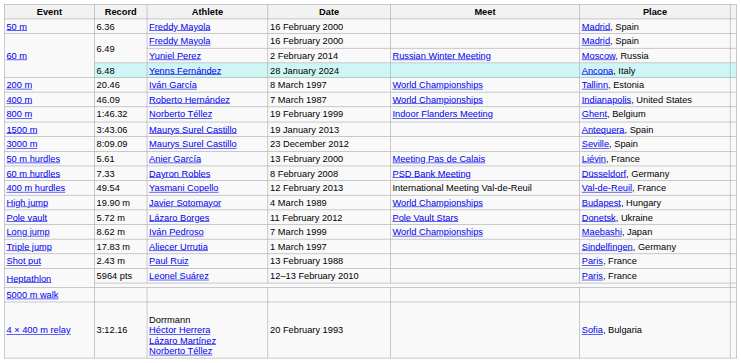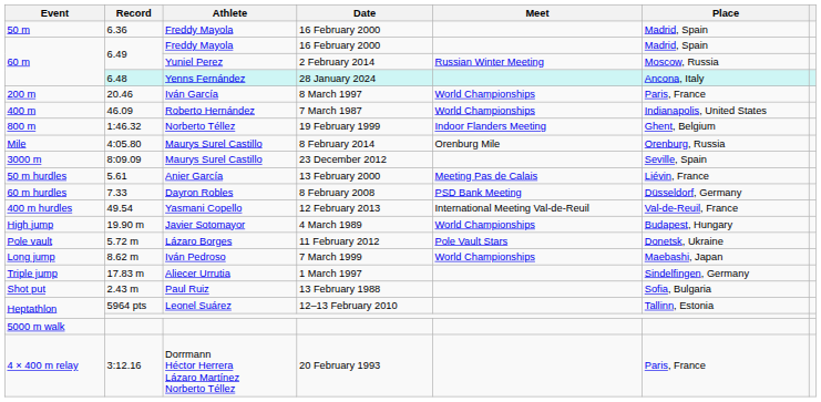 <table class="wikitable" style="font-size:95%; width: 95%;">
 <tr>
 <th>Event</th>
 <th>Record</th>
 <th>Athlete</th>
 <th>Date</th>
 <th>Meet</th>
 <th>Place</th>
 <th></th>
 </tr>
 <tr>
 <td><a href='#'>50 m</a></td>
 <td>6.36</td>
 <td><a href='#'>Freddy Mayola</a></td>
 <td>16 February 2000</td>
 <td></td>
 <td><a href='#'>Madrid</a>, Spain</td>
 <td></td>
 </tr>
 <tr>
 <td rowspan=3><a href='#'>60 m</a></td>
 <td rowspan=2>6.49</td>
 <td><a href='#'>Freddy Mayola</a></td>
 <td>16 February 2000</td>
 <td></td>
 <td><a href='#'>Madrid</a>, Spain</td>
 <td></td>
 </tr>
 <tr>
 <td><a href='#'>Yuniel Perez</a></td>
 <td>2 February 2014</td>
 <td><a href='#'>Russian Winter Meeting</a></td>
 <td><a href='#'>Moscow</a>, Russia</td>
 <td></td>
 </tr>
 <tr bgcolor=#CEF6F5>
 <td>6.48</td>
 <td><a href='#'>Yenns Fernández</a></td>
 <td>28 January 2024</td>
 <td></td>
 <td><a href='#'>Ancona</a>, Italy</td>
 <td></td>
 </tr>
 <tr>
 <td><a href='#'>200 m</a></td>
 <td>20.46</td>
 <td><a href='#'>Iván García</a></td>
 <td>8 March 1997</td>
 <td><a href='#'>World Championships</a></td>
-<td><a href='#'>Tallinn</a>, Estonia</td>
+<td><a href='#'>Paris</a>, France</td>
 <td></td>
 </tr>
 <tr>
 <td><a href='#'>400 m</a></td>
 <td>46.09</td>
 <td><a href='#'>Roberto Hernández</a></td>
 <td>7 March 1987</td>
 <td><a href='#'>World Championships</a></td>
 <td><a href='#'>Indianapolis</a>, United States</td>
 <td></td>
 </tr>
 <tr>
 <td><a href='#'>800 m</a></td>
 <td>1:46.32</td>
 <td><a href='#'>Norberto Téllez</a></td>
 <td>19 February 1999</td>
 <td><a href='#'>Indoor Flanders Meeting</a></td>
 <td><a href='#'>Ghent</a>, Belgium</td>
 <td></td>
 </tr>
 <tr>
-<td><a href='#'>1500 m</a></td>
-<td>3:43.06</td>
+<td><a href='#'>Mile</a></td>
+<td>4:05.80</td>
 <td><a href='#'>Maurys Surel Castillo</a></td>
-<td>19 January 2013</td>
-<td></td>
-<td><a href='#'>Antequera</a>, Spain</td>
+<td>8 February 2014</td>
+<td>Orenburg Mile</td>
+<td><a href='#'>Orenburg</a>, Russia</td>
 <td></td>
 </tr>
 <tr>
 <td><a href='#'>3000 m</a></td>
 <td>8:09.09</td>
 <td><a href='#'>Maurys Surel Castillo</a></td>
 <td>23 December 2012</td>
 <td></td>
 <td><a href='#'>Seville</a>, Spain</td>
 <td></td>
 </tr>
 <tr>
 <td><a href='#'>50 m hurdles</a></td>
 <td>5.61</td>
 <td><a href='#'>Anier García</a></td>
 <td>13 February 2000</td>
 <td><a href='#'>Meeting Pas de Calais</a></td>
 <td><a href='#'>Liévin</a>, France</td>
 <td></td>
 </tr>
 <tr>
 <td><a href='#'>60 m hurdles</a></td>
 <td>7.33</td>
 <td><a href='#'>Dayron Robles</a></td>
 <td>8 February 2008</td>
 <td><a href='#'>PSD Bank Meeting</a></td>
 <td><a href='#'>Düsseldorf</a>, Germany</td>
 <td></td>
 </tr>
 <tr>
 <td><a href='#'>400 m hurdles</a></td>
 <td>49.54</td>
 <td><a href='#'>Yasmani Copello</a></td>
 <td>12 February 2013</td>
 <td>International Meeting Val-de-Reuil</td>
 <td><a href='#'>Val-de-Reuil</a>, France</td>
 <td></td>
 </tr>
 <tr>
 <td><a href='#'>High jump</a></td>
 <td>19.90 m</td>
 <td><a href='#'>Javier Sotomayor</a></td>
 <td>4 March 1989</td>
 <td><a href='#'>World Championships</a></td>
 <td><a href='#'>Budapest</a>, Hungary</td>
 <td></td>
 </tr>
 <tr>
 <td><a href='#'>Pole vault</a></td>
 <td>5.72 m</td>
 <td><a href='#'>Lázaro Borges</a></td>
 <td>11 February 2012</td>
 <td><a href='#'>Pole Vault Stars</a></td>
 <td><a href='#'>Donetsk</a>, Ukraine</td>
 <td></td>
 </tr>
 <tr>
 <td><a href='#'>Long jump</a></td>
 <td>8.62 m</td>
 <td><a href='#'>Iván Pedroso</a></td>
 <td>7 March 1999</td>
 <td><a href='#'>World Championships</a></td>
 <td><a href='#'>Maebashi</a>, Japan</td>
 <td></td>
 </tr>
 <tr>
 <td><a href='#'>Triple jump</a></td>
 <td>17.83 m</td>
 <td><a href='#'>Aliecer Urrutia</a></td>
 <td>1 March 1997</td>
 <td></td>
 <td><a href='#'>Sindelfingen</a>, Germany</td>
 <td></td>
 </tr>
 <tr>
 <td><a href='#'>Shot put</a></td>
 <td>2.43 m</td>
 <td><a href='#'>Paul Ruiz</a></td>
 <td>13 February 1988</td>
 <td></td>
-<td><a href='#'>Paris</a>, France</td>
+<td><a href='#'>Sofia</a>, Bulgaria</td>
 <td></td>
 </tr>
 <tr>
 <td rowspan=2><a href='#'>Heptathlon</a></td>
 <td>5964 pts</td>
 <td><a href='#'>Leonel Suárez</a></td>
 <td>12–13 February 2010</td>
 <td></td>
-<td><a href='#'>Paris</a>, France</td>
+<td><a href='#'>Tallinn</a>, Estonia</td>
 <td></td>
 </tr>
 <tr>
 <td colspan=5></td>
 <td></td>
 </tr>
 <tr>
 <td><a href='#'>5000 m walk</a></td>
 <td></td>
 <td></td>
 <td></td>
 <td></td>
 <td></td>
 <td></td>
 </tr>
 <tr>
 <td><a href='#'>4 × 400 m relay</a></td>
 <td>3:12.16</td>
 <td><br>Dorrmann<br><a href='#'>Héctor Herrera</a><br><a href='#'>Lázaro Martínez</a><br><a href='#'>Norberto Téllez</a></td>
 <td>20 February 1993</td>
 <td></td>
-<td><a href='#'>Sofia</a>, Bulgaria</td>
+<td><a href='#'>Paris</a>, France</td>
 <td></td>
 </tr>
 </table>
